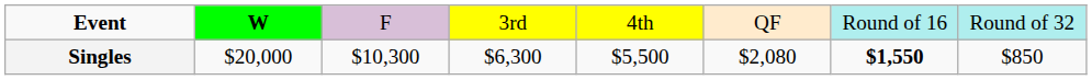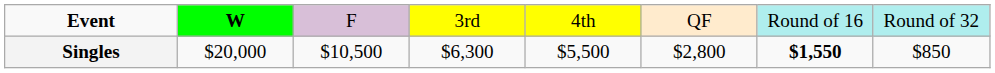 <table class=wikitable style=font-size:95%;text-align:center>
 <tr>
 <td style="width:130px"><strong>Event</strong></td>
 <td style="width:85px; background:lime"><strong>W</strong></td>
 <td style="width:85px; background:thistle">F</td>
 <td style="width:85px; background:#ffff00">3rd</td>
 <td style="width:85px; background:#ffff00">4th</td>
 <td style="width:85px; background:#ffebcd">QF</td>
 <td style="width:85px; background:#afeeee">Round of 16</td>
 <td style="width:85px; background:#afeeee">Round of 32</td>
 </tr>
 <tr>
 <th style=background:#f3f3f3>Singles </th>
 <td>$20,000</td>
-<td>$10,300</td>
+<td>$10,500</td>
 <td>$6,300</td>
 <td>$5,500</td>
-<td>$2,080</td>
+<td>$2,800</td>
 <td><strong>$1,550</strong></td>
 <td>$850</td>
 </tr>
 </table>
